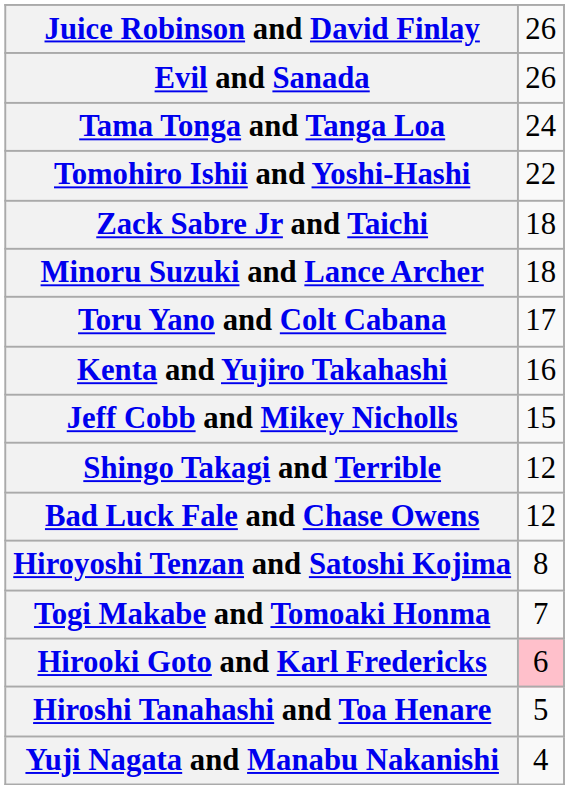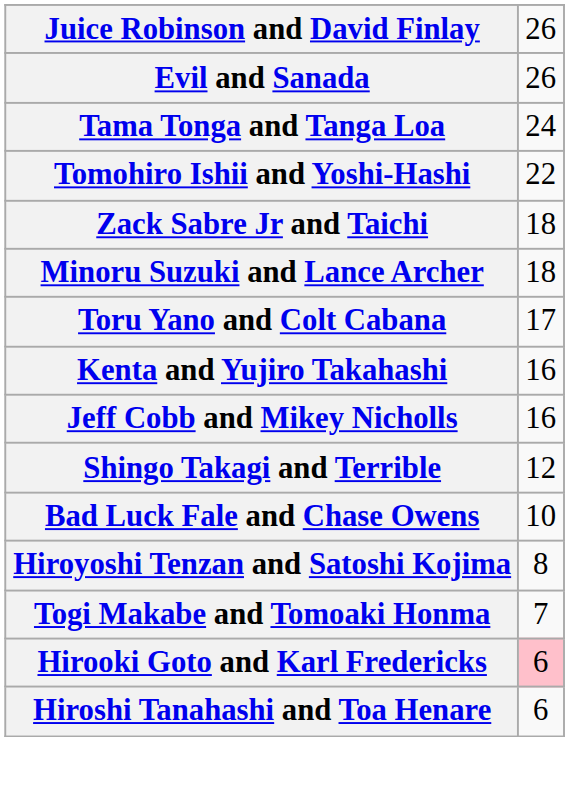 <table class="wikitable" style="margin: 1em auto 1em auto;text-align:center">
 <tr>
 <th><a href='#'>Juice Robinson</a> and <a href='#'>David Finlay</a></th>
 <td>26</td>
 </tr>
 <tr>
 <th><a href='#'>Evil</a> and <a href='#'>Sanada</a></th>
 <td>26</td>
 </tr>
 <tr>
 <th><a href='#'>Tama Tonga</a> and <a href='#'>Tanga Loa</a></th>
 <td>24</td>
 </tr>
 <tr>
 <th><a href='#'>Tomohiro Ishii</a> and <a href='#'>Yoshi-Hashi</a></th>
 <td>22</td>
 </tr>
 <tr>
 <th><a href='#'>Zack Sabre Jr</a> and <a href='#'>Taichi</a></th>
 <td>18</td>
 </tr>
 <tr>
 <th><a href='#'>Minoru Suzuki</a> and <a href='#'>Lance Archer</a></th>
 <td>18</td>
 </tr>
 <tr>
 <th><a href='#'>Toru Yano</a> and <a href='#'>Colt Cabana</a></th>
 <td>17</td>
 </tr>
 <tr>
 <th><a href='#'>Kenta</a> and <a href='#'>Yujiro Takahashi</a></th>
 <td>16</td>
 </tr>
 <tr>
 <th><a href='#'>Jeff Cobb</a> and <a href='#'>Mikey Nicholls</a></th>
-<td>15</td>
+<td>16</td>
 </tr>
 <tr>
 <th><a href='#'>Shingo Takagi</a> and <a href='#'>Terrible</a></th>
 <td>12</td>
 </tr>
 <tr>
 <th><a href='#'>Bad Luck Fale</a> and <a href='#'>Chase Owens</a></th>
-<td>12</td>
+<td>10</td>
 </tr>
 <tr>
 <th><a href='#'>Hiroyoshi Tenzan</a> and <a href='#'>Satoshi Kojima</a></th>
 <td>8</td>
 </tr>
 <tr>
 <th><a href='#'>Togi Makabe</a> and <a href='#'>Tomoaki Honma</a></th>
 <td>7</td>
 </tr>
 <tr>
 <th><a href='#'>Hirooki Goto</a> and <a href='#'>Karl Fredericks</a></th>
 <td style="background: pink;">6</td>
 </tr>
 <tr>
 <th><a href='#'>Hiroshi Tanahashi</a> and <a href='#'>Toa Henare</a></th>
-<td>5</td>
-</tr>
-<tr>
-<th><a href='#'>Yuji Nagata</a> and <a href='#'>Manabu Nakanishi</a></th>
-<td>4</td>
+<td>6</td>
 </tr>
 </table>
